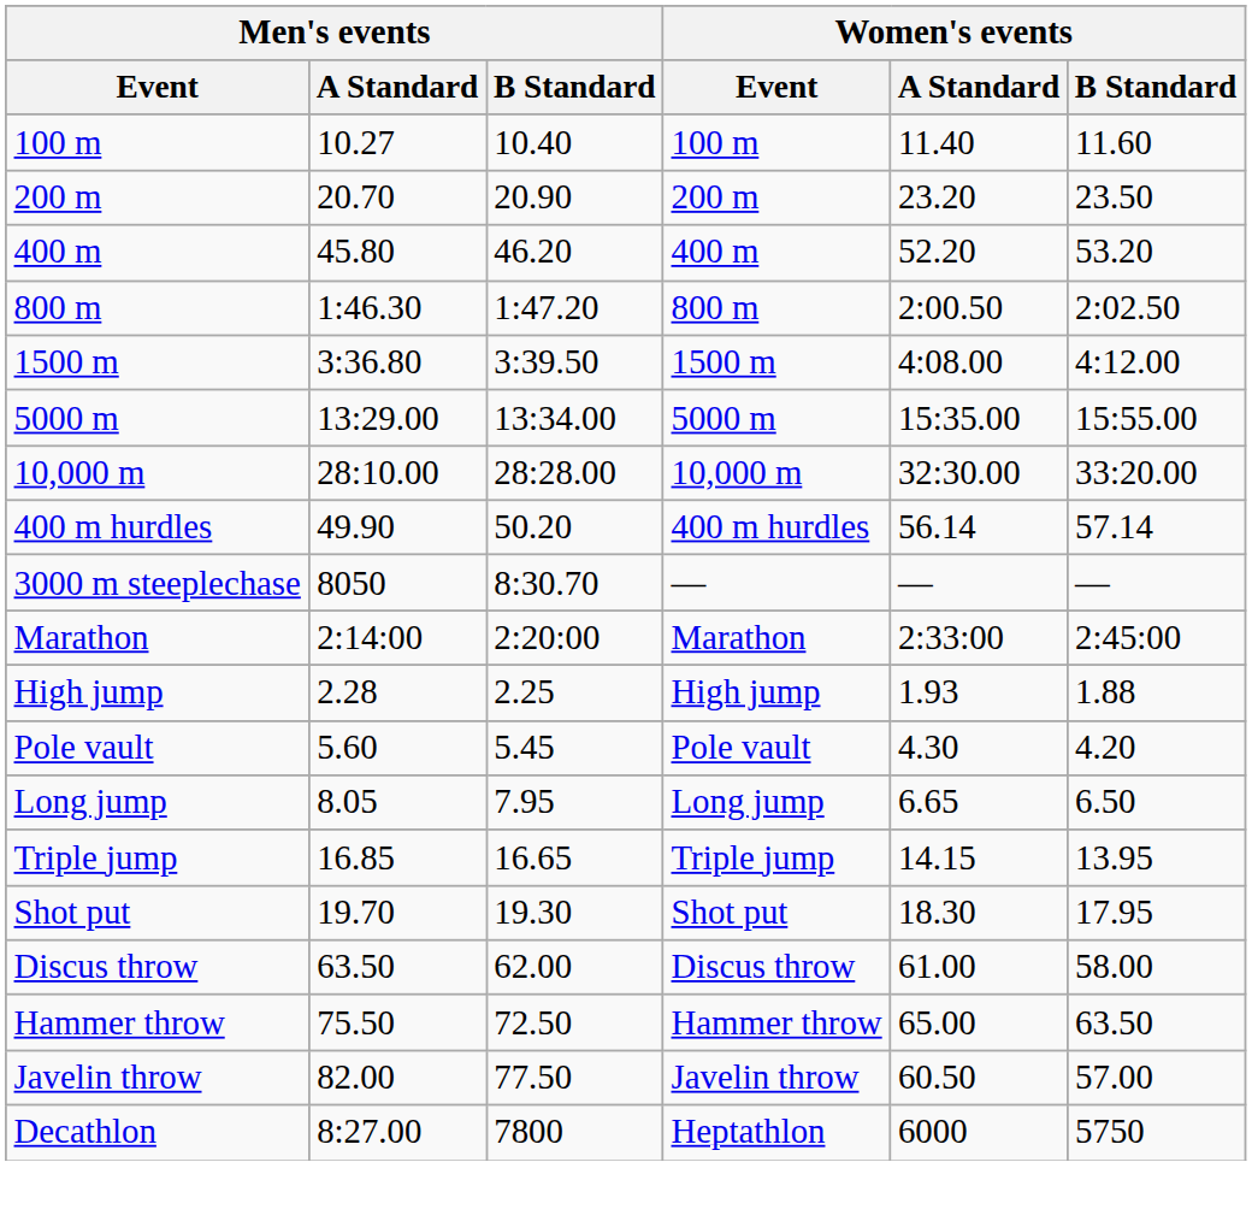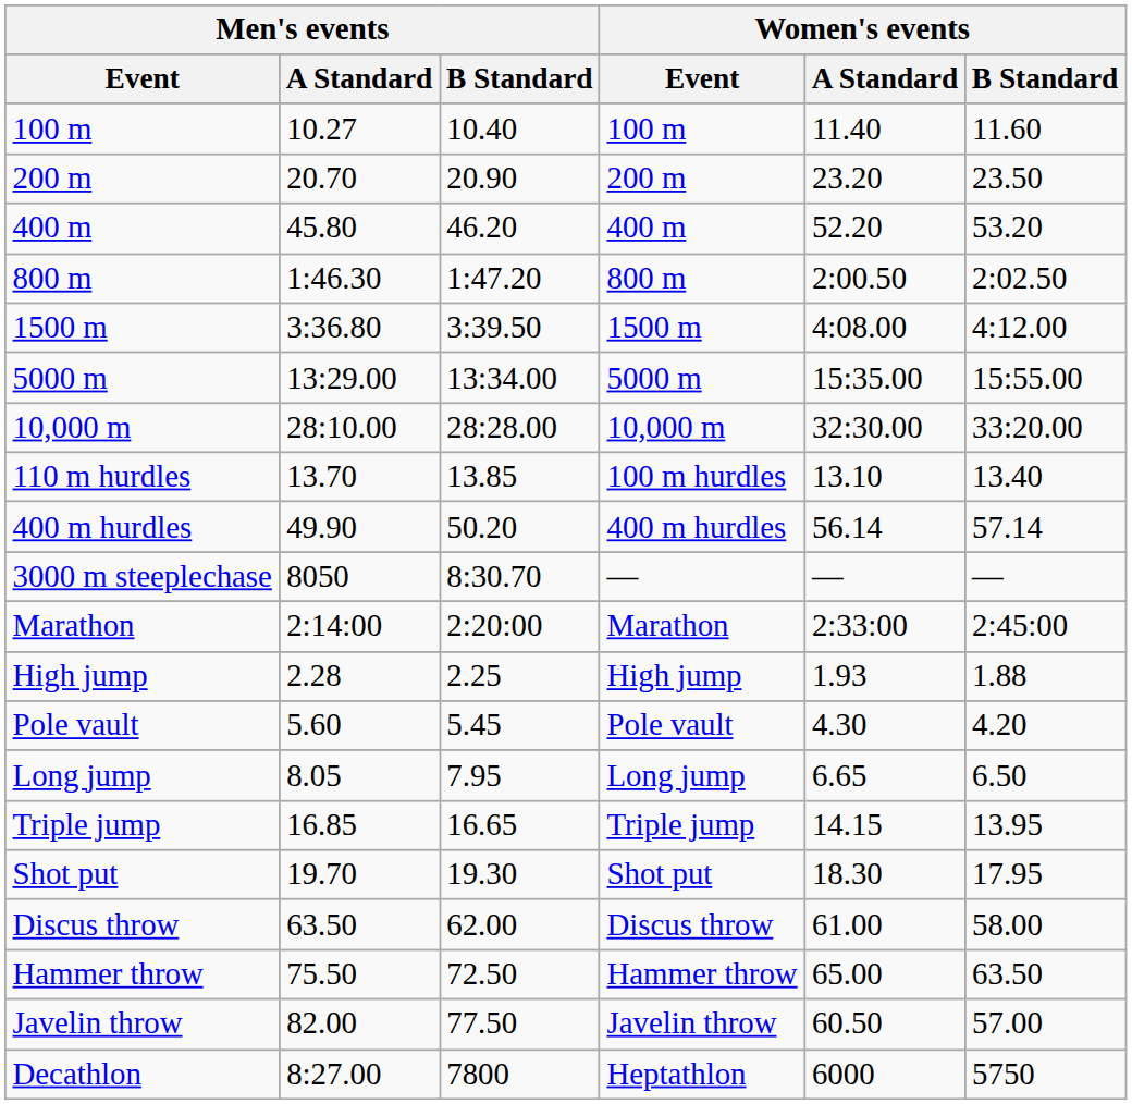 <table class="wikitable">
 <tr>
 <th colspan="3">Men's events</th>
 <th colspan="3">Women's events</th>
 </tr>
 <tr style="font-size:95%">
 <th>Event</th>
 <th>A Standard</th>
 <th>B Standard</th>
 <th>Event</th>
 <th>A Standard</th>
 <th>B Standard</th>
 </tr>
 <tr>
 <td><a href='#'>100 m</a></td>
 <td>10.27</td>
 <td>10.40</td>
 <td><a href='#'>100 m</a></td>
 <td>11.40</td>
 <td>11.60</td>
 </tr>
 <tr>
 <td><a href='#'>200 m</a></td>
 <td>20.70</td>
 <td>20.90</td>
 <td><a href='#'>200 m</a></td>
 <td>23.20</td>
 <td>23.50</td>
 </tr>
 <tr>
 <td><a href='#'>400 m</a></td>
 <td>45.80</td>
 <td>46.20</td>
 <td><a href='#'>400 m</a></td>
 <td>52.20</td>
 <td>53.20</td>
 </tr>
 <tr>
 <td><a href='#'>800 m</a></td>
 <td>1:46.30</td>
 <td>1:47.20</td>
 <td><a href='#'>800 m</a></td>
 <td>2:00.50</td>
 <td>2:02.50</td>
 </tr>
 <tr>
 <td><a href='#'>1500 m</a></td>
 <td>3:36.80</td>
 <td>3:39.50</td>
 <td><a href='#'>1500 m</a></td>
 <td>4:08.00</td>
 <td>4:12.00</td>
 </tr>
 <tr>
 <td><a href='#'>5000 m</a></td>
 <td>13:29.00</td>
 <td>13:34.00</td>
 <td><a href='#'>5000 m</a></td>
 <td>15:35.00</td>
 <td>15:55.00</td>
 </tr>
 <tr>
 <td><a href='#'>10,000 m</a></td>
 <td>28:10.00</td>
 <td>28:28.00</td>
 <td><a href='#'>10,000 m</a></td>
 <td>32:30.00</td>
 <td>33:20.00</td>
+</tr>
+<tr>
+<td><a href='#'>110 m hurdles</a></td>
+<td>13.70</td>
+<td>13.85</td>
+<td><a href='#'>100 m hurdles</a></td>
+<td>13.10</td>
+<td>13.40</td>
 </tr>
 <tr>
 <td><a href='#'>400 m hurdles</a></td>
 <td>49.90</td>
 <td>50.20</td>
 <td><a href='#'>400 m hurdles</a></td>
 <td>56.14</td>
 <td>57.14</td>
 </tr>
 <tr>
 <td><a href='#'>3000 m steeplechase</a></td>
 <td>8050</td>
 <td>8:30.70</td>
 <td>—</td>
 <td>—</td>
 <td>—</td>
 </tr>
 <tr>
 <td><a href='#'>Marathon</a></td>
 <td>2:14:00</td>
 <td>2:20:00</td>
 <td><a href='#'>Marathon</a></td>
 <td>2:33:00</td>
 <td>2:45:00</td>
 </tr>
 <tr>
 <td><a href='#'>High jump</a></td>
 <td>2.28</td>
 <td>2.25</td>
 <td><a href='#'>High jump</a></td>
 <td>1.93</td>
 <td>1.88</td>
 </tr>
 <tr>
 <td><a href='#'>Pole vault</a></td>
 <td>5.60</td>
 <td>5.45</td>
 <td><a href='#'>Pole vault</a></td>
 <td>4.30</td>
 <td>4.20</td>
 </tr>
 <tr>
 <td><a href='#'>Long jump</a></td>
 <td>8.05</td>
 <td>7.95</td>
 <td><a href='#'>Long jump</a></td>
 <td>6.65</td>
 <td>6.50</td>
 </tr>
 <tr>
 <td><a href='#'>Triple jump</a></td>
 <td>16.85</td>
 <td>16.65</td>
 <td><a href='#'>Triple jump</a></td>
 <td>14.15</td>
 <td>13.95</td>
 </tr>
 <tr>
 <td><a href='#'>Shot put</a></td>
 <td>19.70</td>
 <td>19.30</td>
 <td><a href='#'>Shot put</a></td>
 <td>18.30</td>
 <td>17.95</td>
 </tr>
 <tr>
 <td><a href='#'>Discus throw</a></td>
 <td>63.50</td>
 <td>62.00</td>
 <td><a href='#'>Discus throw</a></td>
 <td>61.00</td>
 <td>58.00</td>
 </tr>
 <tr>
 <td><a href='#'>Hammer throw</a></td>
 <td>75.50</td>
 <td>72.50</td>
 <td><a href='#'>Hammer throw</a></td>
 <td>65.00</td>
 <td>63.50</td>
 </tr>
 <tr>
 <td><a href='#'>Javelin throw</a></td>
 <td>82.00</td>
 <td>77.50</td>
 <td><a href='#'>Javelin throw</a></td>
 <td>60.50</td>
 <td>57.00</td>
 </tr>
 <tr>
 <td><a href='#'>Decathlon</a></td>
 <td>8:27.00</td>
 <td>7800</td>
 <td><a href='#'>Heptathlon</a></td>
 <td>6000</td>
 <td>5750</td>
 </tr>
 </table>
